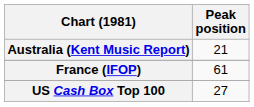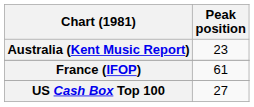 <table class="wikitable sortable plainrowheaders" style="text-align:center">
 <tr>
 <th>Chart (1981)</th>
 <th>Peak<br>position</th>
 </tr>
 <tr>
 <th scope="row">Australia (<a href='#'>Kent Music Report</a>)</th>
-<td>21</td>
+<td>23</td>
 </tr>
 <tr>
 </tr>
 <tr>
 </tr>
 <tr>
 <th scope="row">France (<a href='#'>IFOP</a>)</th>
 <td>61</td>
 </tr>
 <tr>
 </tr>
 <tr>
 </tr>
 <tr>
 </tr>
 <tr>
 </tr>
 <tr>
 </tr>
 <tr>
 </tr>
 <tr>
 </tr>
 <tr>
 <th scope="row">US <a href='#'><em>Cash Box</em></a> Top 100</th>
 <td>27</td>
 </tr>
 </table>
